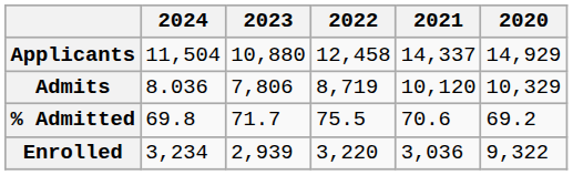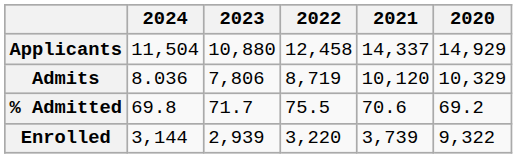 <table class="wikitable floatright" style="text-align:left; font-size:85%; margin-right:1em;">
 <tr>
 <th></th>
 <th>2024</th>
 <th>2023</th>
 <th>2022</th>
 <th>2021</th>
 <th>2020</th>
 </tr>
 <tr>
 <th>Applicants</th>
 <td>11,504</td>
 <td>10,880</td>
 <td>12,458</td>
 <td>14,337</td>
 <td>14,929</td>
 </tr>
 <tr>
 <th>Admits</th>
 <td>8.036</td>
 <td>7,806</td>
 <td>8,719</td>
 <td>10,120</td>
 <td>10,329</td>
 </tr>
 <tr>
 <th>% Admitted</th>
 <td>69.8</td>
 <td>71.7</td>
 <td>75.5</td>
 <td>70.6</td>
 <td>69.2</td>
 </tr>
 <tr>
 <th>Enrolled</th>
-<td>3,234</td>
+<td>3,144</td>
 <td>2,939</td>
 <td>3,220</td>
-<td>3,036</td>
+<td>3,739</td>
 <td>9,322</td>
 </tr>
 </table>
